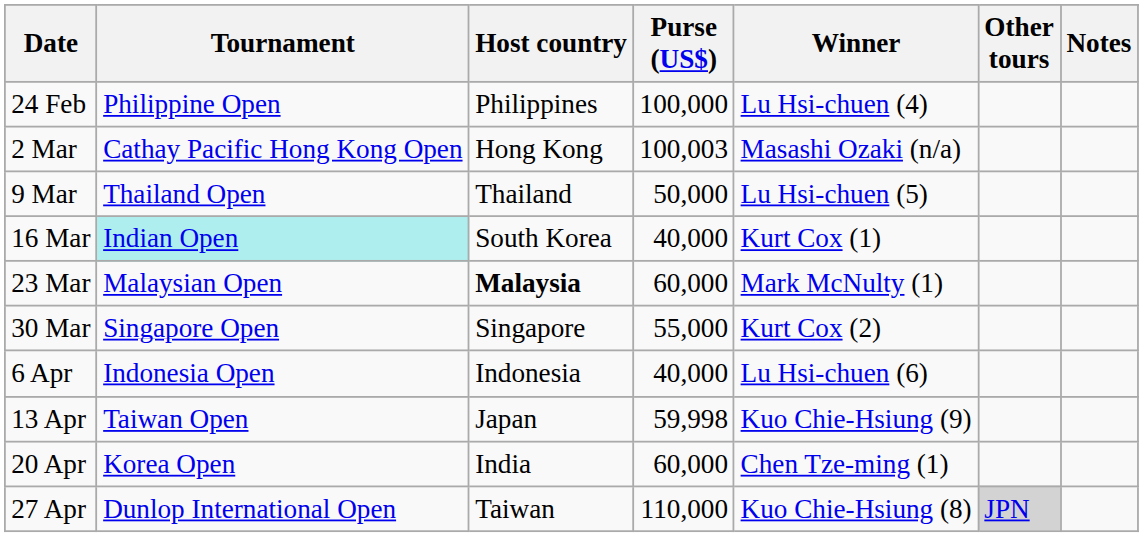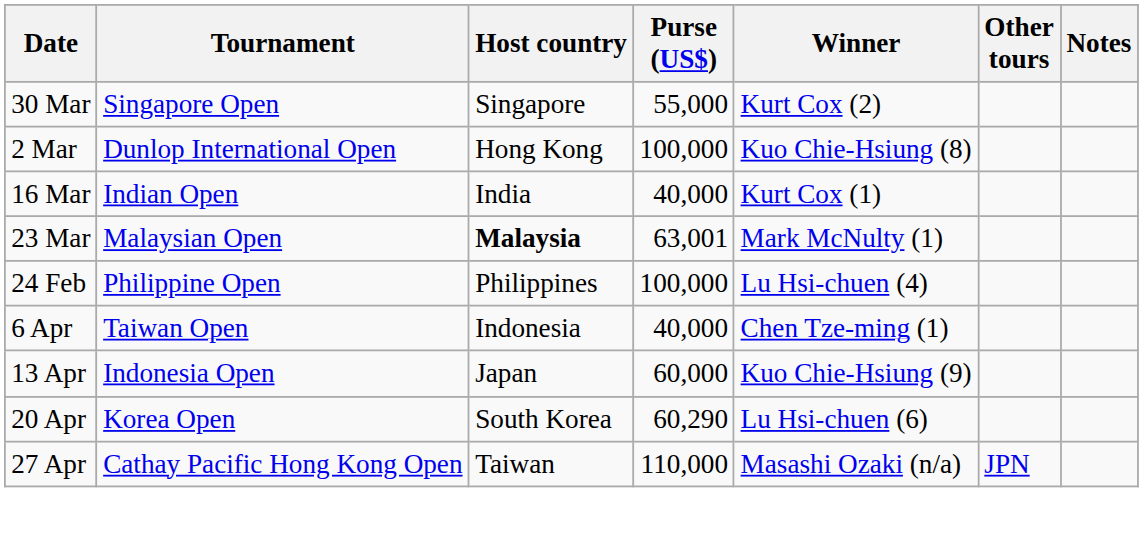 <table class="wikitable" style="font-size:95%">
 <tr>
 <th>Date</th>
 <th>Tournament</th>
 <th>Host country</th>
 <th>Purse<br>(<a href='#'>US$</a>)</th>
 <th>Winner</th>
 <th>Other<br>tours</th>
 <th>Notes</th>
 </tr>
 <tr>
+<td>30 Mar</td>
+<td><a href='#'>Singapore Open</a></td>
+<td>Singapore</td>
+<td align=right>55,000</td>
+<td> <a href='#'>Kurt Cox</a> (2)</td>
+<td></td>
+<td></td>
+</tr>
+<tr>
+<td>2 Mar</td>
+<td><a href='#'>Dunlop International Open</a></td>
+<td>Hong Kong</td>
+<td align=right>100,000</td>
+<td> <a href='#'>Kuo Chie-Hsiung</a> (8)</td>
+<td></td>
+<td></td>
+</tr>
+<tr>
+<td>16 Mar</td>
+<td><a href='#'>Indian Open</a></td>
+<td>India</td>
+<td align=right>40,000</td>
+<td> <a href='#'>Kurt Cox</a> (1)</td>
+<td></td>
+<td></td>
+</tr>
+<tr>
+<td>23 Mar</td>
+<td><a href='#'>Malaysian Open</a></td>
+<td><strong>Malaysia</strong></td>
+<td align=right>63,001</td>
+<td> <a href='#'>Mark McNulty</a> (1)</td>
+<td></td>
+<td></td>
+</tr>
+<tr>
 <td>24 Feb</td>
 <td><a href='#'>Philippine Open</a></td>
 <td>Philippines</td>
 <td align=right>100,000</td>
 <td> <a href='#'>Lu Hsi-chuen</a> (4)</td>
 <td></td>
 <td></td>
 </tr>
 <tr>
-<td>2 Mar</td>
-<td><a href='#'>Cathay Pacific Hong Kong Open</a></td>
-<td>Hong Kong</td>
-<td align=right>100,003</td>
-<td> <a href='#'>Masashi Ozaki</a> (n/a)</td>
-<td></td>
-<td></td>
-</tr>
-<tr>
-<td>9 Mar</td>
-<td><a href='#'>Thailand Open</a></td>
-<td>Thailand</td>
-<td align=right>50,000</td>
-<td> <a href='#'>Lu Hsi-chuen</a> (5)</td>
-<td></td>
-<td></td>
-</tr>
-<tr>
-<td>16 Mar</td>
-<td style="background: paleturquoise;"><a href='#'>Indian Open</a></td>
-<td>South Korea</td>
-<td align=right>40,000</td>
-<td> <a href='#'>Kurt Cox</a> (1)</td>
-<td></td>
-<td></td>
-</tr>
-<tr>
-<td>23 Mar</td>
-<td><a href='#'>Malaysian Open</a></td>
-<td><strong>Malaysia</strong></td>
-<td align=right>60,000</td>
-<td> <a href='#'>Mark McNulty</a> (1)</td>
-<td></td>
-<td></td>
-</tr>
-<tr>
-<td>30 Mar</td>
-<td><a href='#'>Singapore Open</a></td>
-<td>Singapore</td>
-<td align=right>55,000</td>
-<td> <a href='#'>Kurt Cox</a> (2)</td>
-<td></td>
-<td></td>
-</tr>
-<tr>
 <td>6 Apr</td>
-<td><a href='#'>Indonesia Open</a></td>
+<td><a href='#'>Taiwan Open</a></td>
 <td>Indonesia</td>
 <td align=right>40,000</td>
-<td> <a href='#'>Lu Hsi-chuen</a> (6)</td>
+<td> <a href='#'>Chen Tze-ming</a> (1)</td>
 <td></td>
 <td></td>
 </tr>
 <tr>
 <td>13 Apr</td>
-<td><a href='#'>Taiwan Open</a></td>
+<td><a href='#'>Indonesia Open</a></td>
 <td>Japan</td>
-<td align=right>59,998</td>
+<td align=right>60,000</td>
 <td> <a href='#'>Kuo Chie-Hsiung</a> (9)</td>
 <td></td>
 <td></td>
 </tr>
 <tr>
 <td>20 Apr</td>
 <td><a href='#'>Korea Open</a></td>
-<td>India</td>
-<td align=right>60,000</td>
-<td> <a href='#'>Chen Tze-ming</a> (1)</td>
+<td>South Korea</td>
+<td align=right>60,290</td>
+<td> <a href='#'>Lu Hsi-chuen</a> (6)</td>
 <td></td>
 <td></td>
 </tr>
 <tr>
 <td>27 Apr</td>
-<td><a href='#'>Dunlop International Open</a></td>
+<td><a href='#'>Cathay Pacific Hong Kong Open</a></td>
 <td>Taiwan</td>
 <td align=right>110,000</td>
-<td> <a href='#'>Kuo Chie-Hsiung</a> (8)</td>
-<td style="background: lightgrey;"><a href='#'>JPN</a></td>
+<td> <a href='#'>Masashi Ozaki</a> (n/a)</td>
+<td><a href='#'>JPN</a></td>
 <td></td>
 </tr>
 </table>
